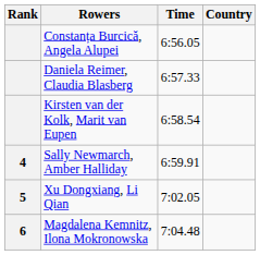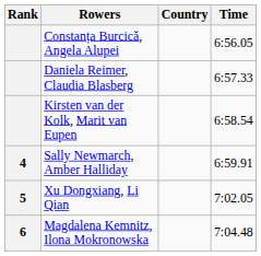 <table class="wikitable" width=50%>
 <tr>
 <th>Rank</th>
 <th>Rowers</th>
+<th>Country</th>
 <th>Time</th>
-<th>Country</th>
 </tr>
 <tr>
 <th></th>
 <td><a href='#'>Constanța Burcică</a>, <a href='#'>Angela Alupei</a></td>
+<td></td>
 <td>6:56.05</td>
-<td></td>
 </tr>
 <tr>
 <th></th>
 <td><a href='#'>Daniela Reimer</a>, <a href='#'>Claudia Blasberg</a></td>
+<td></td>
 <td>6:57.33</td>
-<td></td>
 </tr>
 <tr>
 <th></th>
 <td><a href='#'>Kirsten van der Kolk</a>, <a href='#'>Marit van Eupen</a></td>
+<td></td>
 <td>6:58.54</td>
-<td></td>
 </tr>
 <tr>
 <th>4</th>
 <td><a href='#'>Sally Newmarch</a>, <a href='#'>Amber Halliday</a></td>
+<td></td>
 <td>6:59.91</td>
-<td></td>
 </tr>
 <tr>
 <th>5</th>
 <td><a href='#'>Xu Dongxiang</a>, <a href='#'>Li Qian</a></td>
+<td></td>
 <td>7:02.05</td>
-<td></td>
 </tr>
 <tr>
 <th>6</th>
 <td><a href='#'>Magdalena Kemnitz</a>, <a href='#'>Ilona Mokronowska</a></td>
+<td></td>
 <td>7:04.48</td>
-<td></td>
 </tr>
 </table>
